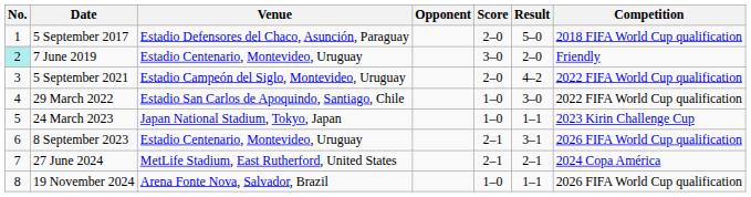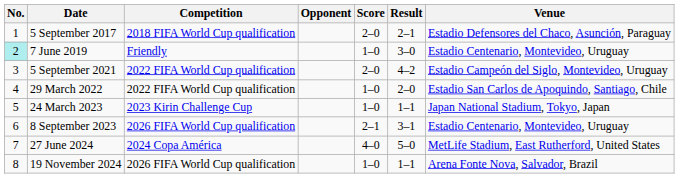 <table class="wikitable sortable">
 <tr>
 <th>No.</th>
 <th>Date</th>
-<th>Venue</th>
+<th>Competition</th>
 <th>Opponent</th>
 <th>Score</th>
 <th>Result</th>
-<th>Competition</th>
+<th>Venue</th>
 </tr>
 <tr>
 <td align=center>1</td>
 <td>5 September 2017</td>
-<td><a href='#'>Estadio Defensores del Chaco</a>, <a href='#'>Asunción</a>, Paraguay</td>
+<td><a href='#'>2018 FIFA World Cup qualification</a></td>
 <td></td>
 <td align=center>2–0</td>
-<td align=center>5–0</td>
-<td><a href='#'>2018 FIFA World Cup qualification</a></td>
+<td align=center>2–1</td>
+<td><a href='#'>Estadio Defensores del Chaco</a>, <a href='#'>Asunción</a>, Paraguay</td>
 </tr>
 <tr>
 <td align=center style="background: paleturquoise;">2</td>
 <td>7 June 2019</td>
+<td><a href='#'>Friendly</a></td>
+<td></td>
+<td align=center>1–0</td>
+<td align=center>3–0</td>
 <td><a href='#'>Estadio Centenario</a>, <a href='#'>Montevideo</a>, Uruguay</td>
-<td></td>
-<td align=center>3–0</td>
-<td align=center>2–0</td>
-<td><a href='#'>Friendly</a></td>
 </tr>
 <tr>
 <td align=center>3</td>
 <td>5 September 2021</td>
-<td><a href='#'>Estadio Campeón del Siglo</a>, <a href='#'>Montevideo</a>, Uruguay</td>
+<td><a href='#'>2022 FIFA World Cup qualification</a></td>
 <td></td>
 <td align=center>2–0</td>
 <td align=center>4–2</td>
-<td><a href='#'>2022 FIFA World Cup qualification</a></td>
+<td><a href='#'>Estadio Campeón del Siglo</a>, <a href='#'>Montevideo</a>, Uruguay</td>
 </tr>
 <tr>
 <td align=center>4</td>
 <td>29 March 2022</td>
-<td><a href='#'>Estadio San Carlos de Apoquindo</a>, <a href='#'>Santiago</a>, Chile</td>
+<td>2022 FIFA World Cup qualification</td>
 <td></td>
 <td align=center>1–0</td>
-<td align=center>3–0</td>
-<td>2022 FIFA World Cup qualification</td>
+<td align=center>2–0</td>
+<td><a href='#'>Estadio San Carlos de Apoquindo</a>, <a href='#'>Santiago</a>, Chile</td>
 </tr>
 <tr>
 <td align=center>5</td>
 <td>24 March 2023</td>
-<td><a href='#'>Japan National Stadium</a>, <a href='#'>Tokyo</a>, Japan</td>
+<td><a href='#'>2023 Kirin Challenge Cup</a></td>
 <td></td>
 <td align=center>1–0</td>
 <td align=center>1–1</td>
-<td><a href='#'>2023 Kirin Challenge Cup</a></td>
+<td><a href='#'>Japan National Stadium</a>, <a href='#'>Tokyo</a>, Japan</td>
 </tr>
 <tr>
 <td align=center>6</td>
 <td>8 September 2023</td>
-<td><a href='#'>Estadio Centenario</a>, <a href='#'>Montevideo</a>, Uruguay</td>
+<td><a href='#'>2026 FIFA World Cup qualification</a></td>
 <td></td>
 <td align=center>2–1</td>
 <td align=center>3–1</td>
-<td><a href='#'>2026 FIFA World Cup qualification</a></td>
+<td><a href='#'>Estadio Centenario</a>, <a href='#'>Montevideo</a>, Uruguay</td>
 </tr>
 <tr>
 <td align=center>7</td>
 <td>27 June 2024</td>
+<td><a href='#'>2024 Copa América</a></td>
+<td></td>
+<td align=center>4–0</td>
+<td align=center>5–0</td>
 <td><a href='#'>MetLife Stadium</a>, <a href='#'>East Rutherford</a>, United States</td>
-<td></td>
-<td align=center>2–1</td>
-<td align=center>2–1</td>
-<td><a href='#'>2024 Copa América</a></td>
 </tr>
 <tr>
 <td align=center>8</td>
 <td>19 November 2024</td>
-<td><a href='#'>Arena Fonte Nova</a>, <a href='#'>Salvador</a>, Brazil</td>
+<td>2026 FIFA World Cup qualification</td>
 <td></td>
 <td align=center>1–0</td>
 <td align=center>1–1</td>
-<td>2026 FIFA World Cup qualification</td>
+<td><a href='#'>Arena Fonte Nova</a>, <a href='#'>Salvador</a>, Brazil</td>
 </tr>
 </table>
